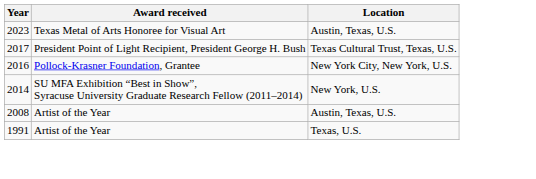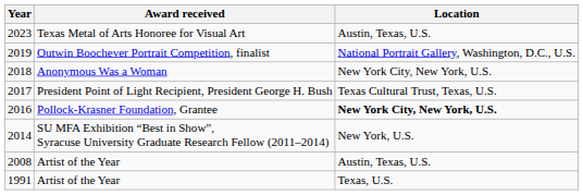 <table class="wikitable">
 <tr>
 <th>Year</th>
 <th>Award received</th>
 <th>Location</th>
 </tr>
 <tr>
 <td>2023</td>
 <td>Texas Metal of Arts Honoree for Visual Art</td>
 <td>Austin, Texas, U.S.</td>
 </tr>
 <tr>
+<td>2019</td>
+<td><a href='#'>Outwin Boochever Portrait Competition</a>, finalist</td>
+<td><a href='#'>National Portrait Gallery</a>, Washington, D.C., U.S.</td>
+</tr>
+<tr>
+<td>2018</td>
+<td><a href='#'>Anonymous Was a Woman</a></td>
+<td>New York City, New York, U.S.</td>
+</tr>
+<tr>
 <td>2017</td>
 <td>President Point of Light Recipient, President George H. Bush</td>
 <td>Texas Cultural Trust, Texas, U.S.</td>
 </tr>
 <tr>
 <td>2016</td>
 <td><a href='#'>Pollock-Krasner Foundation</a>, Grantee</td>
-<td>New York City, New York, U.S.</td>
+<td><strong>New York City, New York, U.S.</strong></td>
 </tr>
 <tr>
 <td>2014</td>
 <td>SU MFA Exhibition “Best in Show”,<br>Syracuse University Graduate Research Fellow (2011–2014)</td>
 <td>New York, U.S.</td>
 </tr>
 <tr>
 <td>2008</td>
 <td>Artist of the Year</td>
 <td>Austin, Texas, U.S.</td>
 </tr>
 <tr>
 <td>1991</td>
 <td>Artist of the Year</td>
 <td>Texas, U.S.</td>
 </tr>
 </table>
